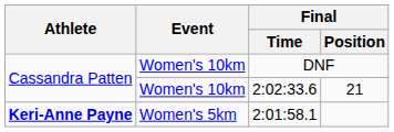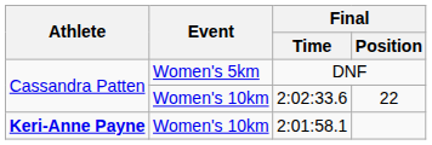 <table class="wikitable" style="font-size:90%;">
 <tr>
 <th rowspan=2>Athlete</th>
 <th rowspan=2>Event</th>
 <th colspan=2>Final</th>
 </tr>
 <tr>
 <th>Time</th>
 <th>Position</th>
 </tr>
 <tr>
 <td rowspan=2><a href='#'>Cassandra Patten</a></td>
-<td><a href='#'>Women's 10km</a></td>
+<td><a href='#'>Women's 5km</a></td>
 <td align=center colspan=2>DNF</td>
 </tr>
 <tr>
 <td><a href='#'>Women's 10km</a></td>
 <td align=center>2:02:33.6</td>
-<td align=center>21</td>
+<td align=center>22</td>
 </tr>
 <tr>
 <td><strong><a href='#'>Keri-Anne Payne</a></strong></td>
-<td><a href='#'>Women's 5km</a></td>
+<td><a href='#'>Women's 10km</a></td>
 <td align=center>2:01:58.1</td>
 <td align=center></td>
 </tr>
 </table>
